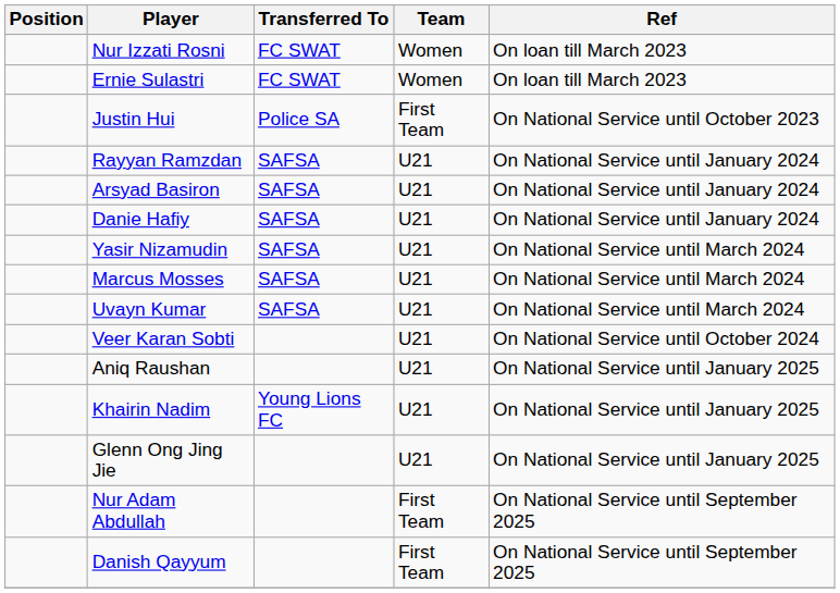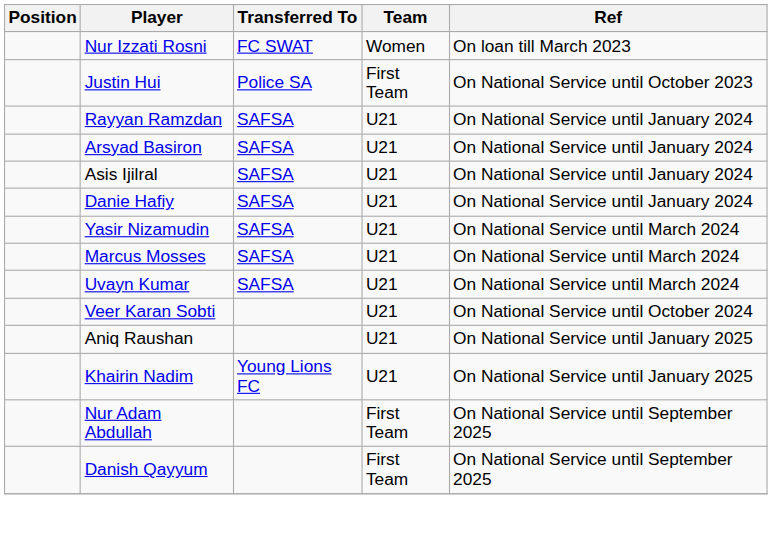 <table class="wikitable sortable" style="width:80%; text-align:center; font-size:100%; text-align:left;">
 <tr>
 <th>Position</th>
 <th>Player</th>
 <th>Transferred To</th>
 <th>Team</th>
 <th>Ref</th>
 </tr>
 <tr>
 <td></td>
 <td> <a href='#'>Nur Izzati Rosni</a></td>
-<td> <a href='#'>FC SWAT</a></td>
-<td>Women</td>
-<td>On loan till March 2023 </td>
-</tr>
-<tr>
-<td></td>
-<td> <a href='#'>Ernie Sulastri</a></td>
 <td> <a href='#'>FC SWAT</a></td>
 <td>Women</td>
 <td>On loan till March 2023 </td>
 </tr>
 <tr>
 <td></td>
 <td> <a href='#'>Justin Hui</a></td>
 <td> <a href='#'>Police SA</a></td>
 <td>First Team</td>
 <td>On National Service until October 2023</td>
 </tr>
 <tr>
 <td></td>
 <td> <a href='#'>Rayyan Ramzdan</a></td>
 <td> <a href='#'>SAFSA</a></td>
 <td>U21</td>
 <td>On National Service until January 2024</td>
 </tr>
 <tr>
 <td></td>
 <td> <a href='#'>Arsyad Basiron</a></td>
+<td> <a href='#'>SAFSA</a></td>
+<td>U21</td>
+<td>On National Service until January 2024</td>
+</tr>
+<tr>
+<td></td>
+<td> Asis Ijilral</td>
 <td> <a href='#'>SAFSA</a></td>
 <td>U21</td>
 <td>On National Service until January 2024</td>
 </tr>
 <tr>
 <td></td>
 <td> <a href='#'>Danie Hafiy</a></td>
 <td> <a href='#'>SAFSA</a></td>
 <td>U21</td>
 <td>On National Service until January 2024</td>
 </tr>
 <tr>
 <td></td>
 <td> <a href='#'>Yasir Nizamudin</a></td>
 <td> <a href='#'>SAFSA</a></td>
 <td>U21</td>
 <td>On National Service until March 2024</td>
 </tr>
 <tr>
 <td></td>
 <td> <a href='#'>Marcus Mosses</a></td>
 <td> <a href='#'>SAFSA</a></td>
 <td>U21</td>
 <td>On National Service until March 2024</td>
 </tr>
 <tr>
 <td></td>
 <td> <a href='#'>Uvayn Kumar</a></td>
 <td> <a href='#'>SAFSA</a></td>
 <td>U21</td>
 <td>On National Service until March 2024</td>
 </tr>
 <tr>
 <td></td>
 <td> <a href='#'>Veer Karan Sobti</a></td>
 <td></td>
 <td>U21</td>
 <td>On National Service until October 2024</td>
 </tr>
 <tr>
 <td></td>
 <td> Aniq Raushan</td>
 <td></td>
 <td>U21</td>
 <td>On National Service until January 2025</td>
 </tr>
 <tr>
 <td></td>
 <td> <a href='#'>Khairin Nadim</a></td>
 <td> <a href='#'>Young Lions FC</a></td>
 <td>U21</td>
 <td>On National Service until January 2025 </td>
 </tr>
 <tr>
 <td></td>
-<td> Glenn Ong Jing Jie</td>
-<td></td>
-<td>U21</td>
-<td>On National Service until January 2025</td>
-</tr>
-<tr>
-<td></td>
 <td> <a href='#'>Nur Adam Abdullah</a></td>
 <td></td>
 <td>First Team</td>
 <td>On National Service until September 2025</td>
 </tr>
 <tr>
 <td></td>
 <td> <a href='#'>Danish Qayyum</a></td>
 <td></td>
 <td>First Team</td>
 <td>On National Service until September 2025</td>
 </tr>
 <tr>
 </tr>
 </table>
